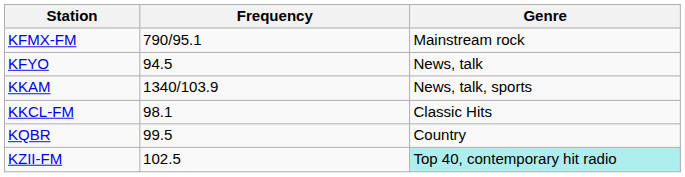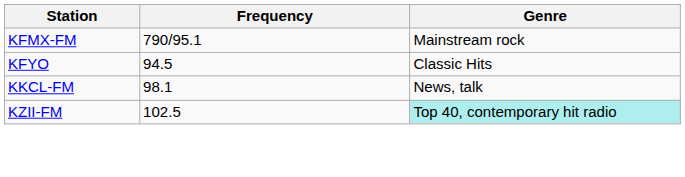 <table class="wikitable" style="width:45em;">
 <tr>
 <th style="width:20%">Station</th>
 <th style="width:40%">Frequency</th>
 <th style="width:40%">Genre</th>
 </tr>
 <tr>
 <td><a href='#'>KFMX-FM</a></td>
 <td>790/95.1</td>
 <td>Mainstream rock</td>
 </tr>
 <tr>
 <td><a href='#'>KFYO</a></td>
 <td>94.5</td>
-<td>News, talk</td>
-</tr>
-<tr>
-<td><a href='#'>KKAM</a></td>
-<td>1340/103.9</td>
-<td>News, talk, sports</td>
+<td>Classic Hits</td>
 </tr>
 <tr>
 <td><a href='#'>KKCL-FM</a></td>
 <td>98.1</td>
-<td>Classic Hits</td>
-</tr>
-<tr>
-<td><a href='#'>KQBR</a></td>
-<td>99.5</td>
-<td>Country</td>
+<td>News, talk</td>
 </tr>
 <tr>
 <td><a href='#'>KZII-FM</a></td>
 <td>102.5</td>
 <td style="background: paleturquoise;">Top 40, contemporary hit radio</td>
 </tr>
 </table>
